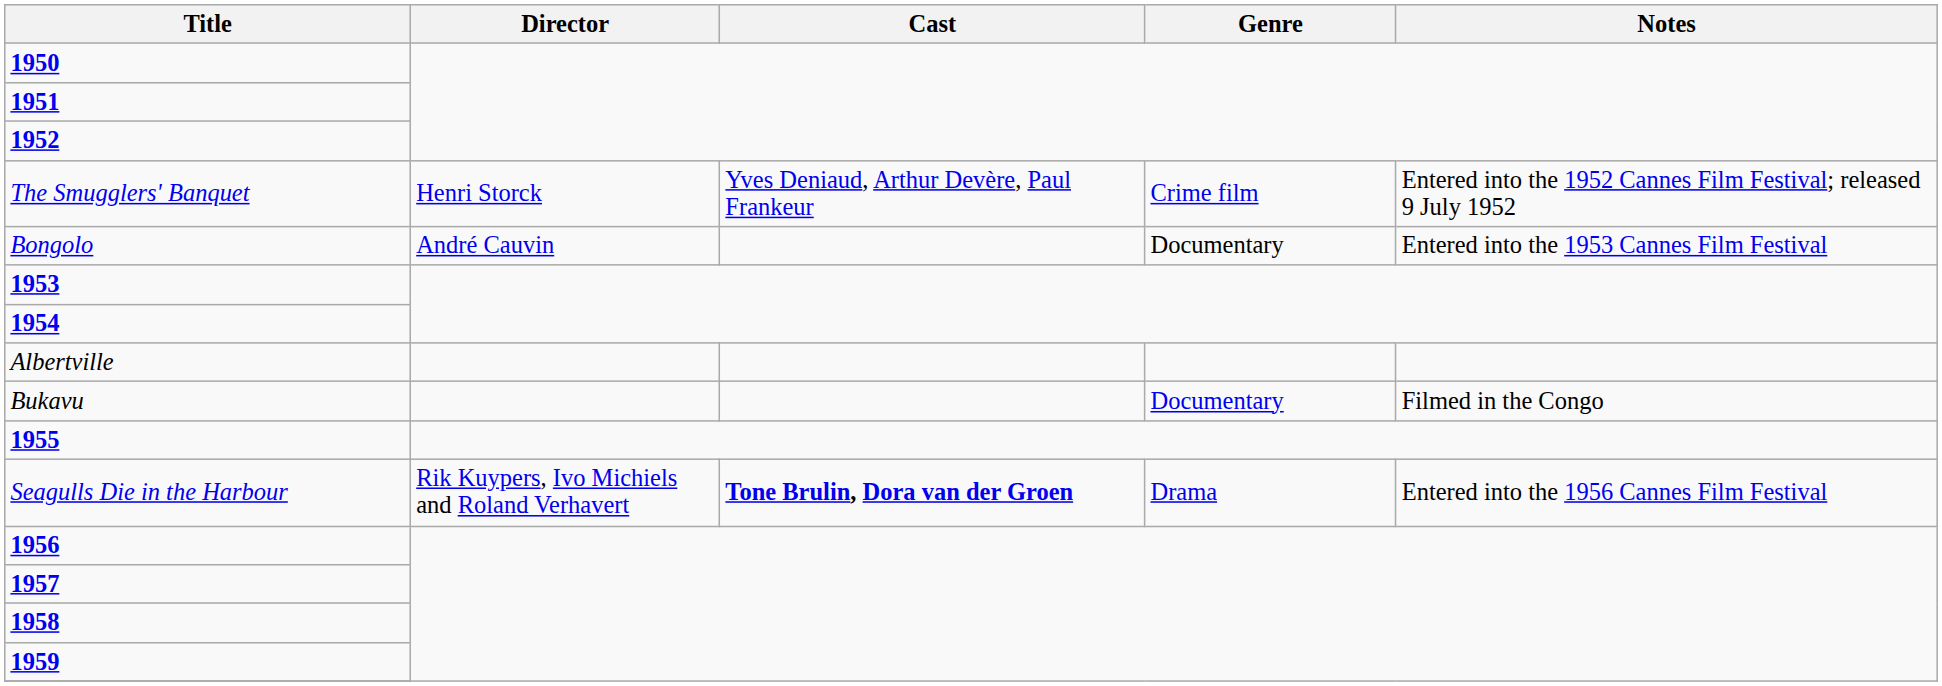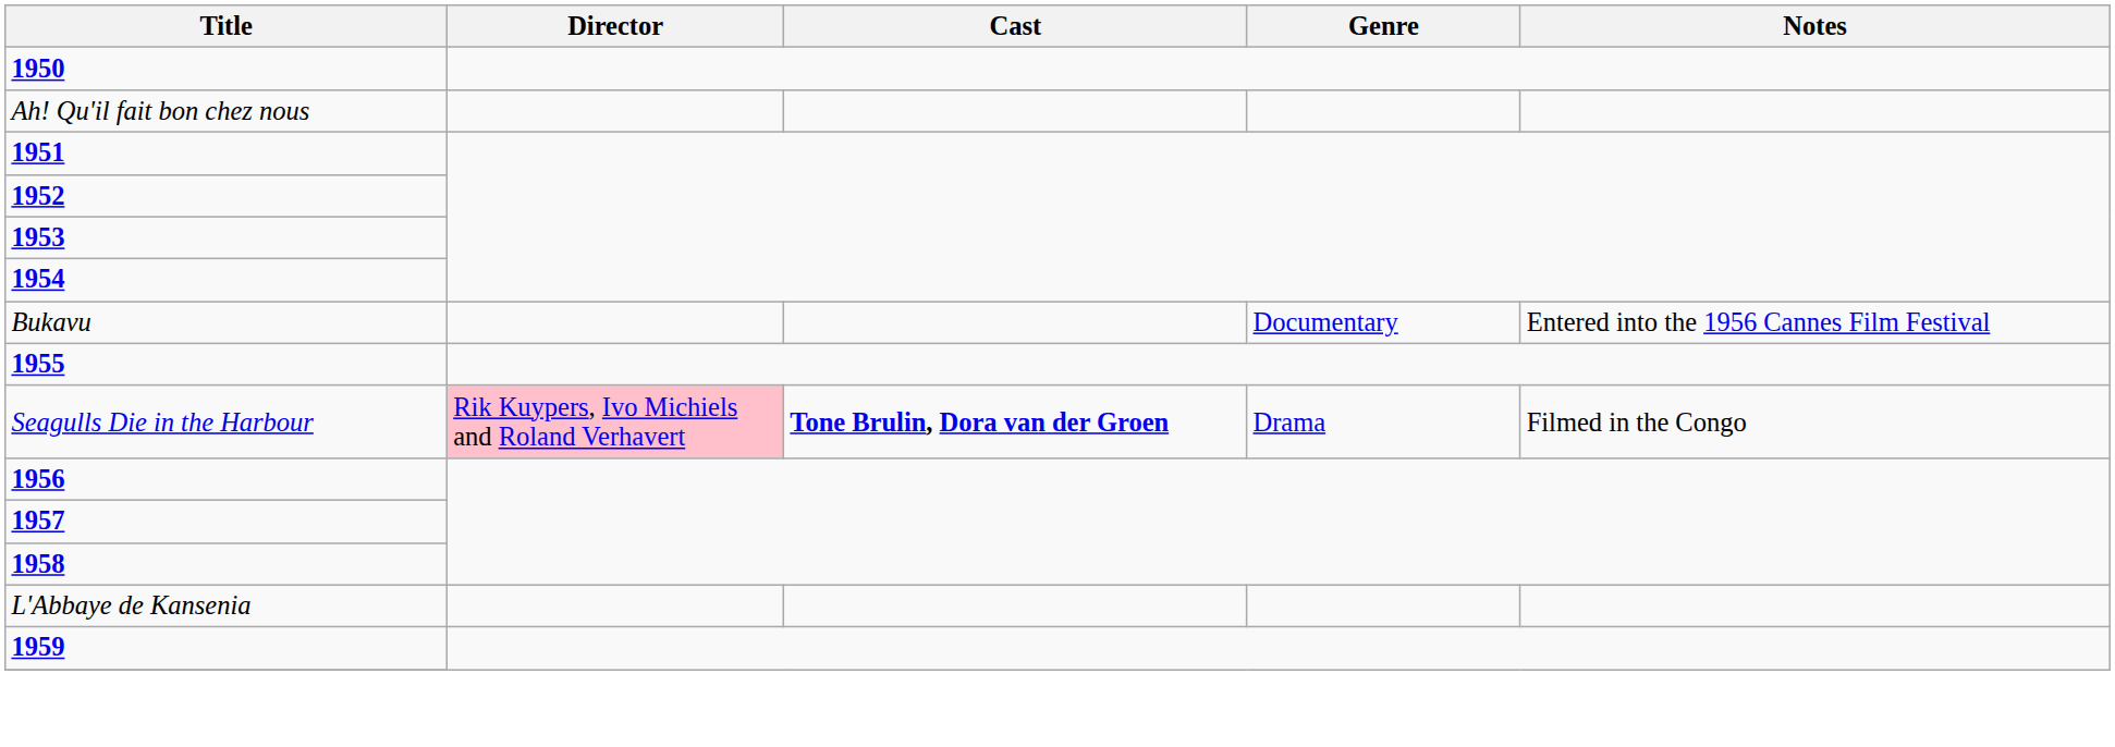 <table class="wikitable" width= "100%">
 <tr>
 <th width=21%>Title</th>
 <th width=16%>Director</th>
 <th width=22%>Cast</th>
 <th width=13%>Genre</th>
 <th width=28%>Notes</th>
 </tr>
 <tr>
 <td><strong><a href='#'>1950</a></strong></td>
 </tr>
 <tr>
+<td><em>Ah! Qu'il fait bon chez nous</em></td>
+<td></td>
+<td></td>
+<td></td>
+<td></td>
+</tr>
+<tr>
 <td><strong><a href='#'>1951</a></strong></td>
 </tr>
 <tr>
 <td><strong><a href='#'>1952</a></strong></td>
-</tr>
-<tr>
-<td><em><a href='#'>The Smugglers' Banquet</a></em></td>
-<td><a href='#'>Henri Storck</a></td>
-<td><a href='#'>Yves Deniaud</a>, <a href='#'>Arthur Devère</a>, <a href='#'>Paul Frankeur</a></td>
-<td><a href='#'>Crime film</a></td>
-<td>Entered into the <a href='#'>1952 Cannes Film Festival</a>; released 9 July 1952</td>
-</tr>
-<tr>
-<td><em><a href='#'>Bongolo</a></em></td>
-<td><a href='#'>André Cauvin</a></td>
-<td></td>
-<td>Documentary</td>
-<td>Entered into the <a href='#'>1953 Cannes Film Festival</a></td>
 </tr>
 <tr>
 <td><strong><a href='#'>1953</a></strong></td>
 </tr>
 <tr>
 <td><strong><a href='#'>1954</a></strong></td>
 </tr>
 <tr>
-<td><em>Albertville</em></td>
-<td></td>
-<td></td>
-<td></td>
-<td></td>
-</tr>
-<tr>
 <td><em>Bukavu</em></td>
 <td></td>
 <td></td>
 <td><a href='#'>Documentary</a></td>
-<td>Filmed in the Congo</td>
+<td>Entered into the <a href='#'>1956 Cannes Film Festival</a></td>
 </tr>
 <tr>
 <td><strong><a href='#'>1955</a></strong></td>
 </tr>
 <tr>
 <td><em><a href='#'>Seagulls Die in the Harbour</a></em></td>
-<td><a href='#'>Rik Kuypers</a>, <a href='#'>Ivo Michiels</a> and <a href='#'>Roland Verhavert</a></td>
+<td style="background: pink;"><a href='#'>Rik Kuypers</a>, <a href='#'>Ivo Michiels</a> and <a href='#'>Roland Verhavert</a></td>
 <td><strong><a href='#'>Tone Brulin</a>, <a href='#'>Dora van der Groen</a></strong></td>
 <td><a href='#'>Drama</a></td>
-<td>Entered into the <a href='#'>1956 Cannes Film Festival</a></td>
+<td>Filmed in the Congo</td>
 </tr>
 <tr>
 <td><strong><a href='#'>1956</a></strong></td>
 </tr>
 <tr>
 <td><strong><a href='#'>1957</a></strong></td>
 </tr>
 <tr>
 <td><strong><a href='#'>1958</a></strong></td>
 </tr>
 <tr>
+<td><em>L'Abbaye de Kansenia</em></td>
+<td></td>
+<td></td>
+<td></td>
+<td></td>
+</tr>
+<tr>
 <td><strong><a href='#'>1959</a></strong></td>
 </tr>
 <tr>
 </tr>
 </table>
